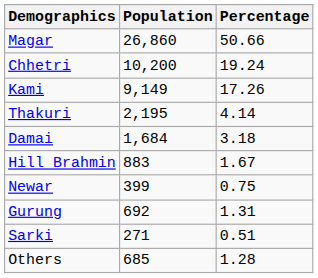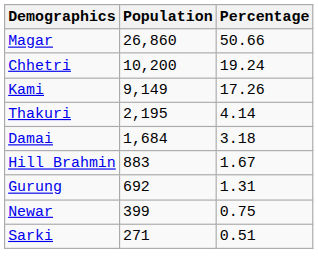 <table class="wikitable sortable">
 <tr>
 <th>Demographics</th>
 <th>Population</th>
 <th>Percentage</th>
 </tr>
 <tr>
 <td><a href='#'>Magar</a></td>
 <td>26,860</td>
 <td>50.66</td>
 </tr>
 <tr>
 <td><a href='#'>Chhetri</a></td>
 <td>10,200</td>
 <td>19.24</td>
 </tr>
 <tr>
 <td><a href='#'>Kami</a></td>
 <td>9,149</td>
 <td>17.26</td>
 </tr>
 <tr>
 <td><a href='#'>Thakuri</a></td>
 <td>2,195</td>
 <td>4.14</td>
 </tr>
 <tr>
 <td><a href='#'>Damai</a></td>
 <td>1,684</td>
 <td>3.18</td>
 </tr>
 <tr>
 <td><a href='#'>Hill Brahmin</a></td>
 <td>883</td>
 <td>1.67</td>
 </tr>
 <tr>
+<td><a href='#'>Gurung</a></td>
+<td>692</td>
+<td>1.31</td>
+</tr>
+<tr>
 <td><a href='#'>Newar</a></td>
 <td>399</td>
 <td>0.75</td>
-</tr>
-<tr>
-<td><a href='#'>Gurung</a></td>
-<td>692</td>
-<td>1.31</td>
 </tr>
 <tr>
 <td><a href='#'>Sarki</a></td>
 <td>271</td>
 <td>0.51</td>
 </tr>
-<tr>
-<td>Others</td>
-<td>685</td>
-<td>1.28</td>
-</tr>
 </table>
